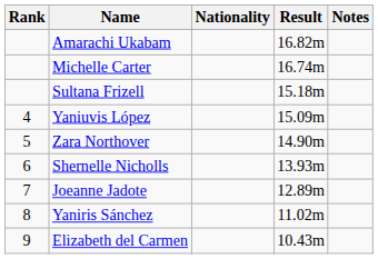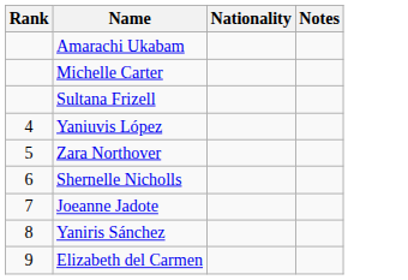 <table class="wikitable sortable" style="text-align:center">
 <tr>
 <th>Rank</th>
 <th>Name</th>
 <th>Nationality</th>
-<th>Result</th>
 <th>Notes</th>
 </tr>
 <tr>
 <td align=center></td>
 <td align=left><a href='#'>Amarachi Ukabam</a></td>
 <td align=left></td>
-<td>16.82m</td>
 <td></td>
 </tr>
 <tr>
 <td align=center></td>
 <td align=left><a href='#'>Michelle Carter</a></td>
 <td align=left></td>
-<td>16.74m</td>
 <td></td>
 </tr>
 <tr>
 <td align=center></td>
 <td align=left><a href='#'>Sultana Frizell</a></td>
 <td align=left></td>
-<td>15.18m</td>
 <td></td>
 </tr>
 <tr>
 <td align=center>4</td>
 <td align=left><a href='#'>Yaniuvis López</a></td>
 <td align=left></td>
-<td>15.09m</td>
 <td></td>
 </tr>
 <tr>
 <td align=center>5</td>
 <td align=left><a href='#'>Zara Northover</a></td>
 <td align=left></td>
-<td>14.90m</td>
 <td></td>
 </tr>
 <tr>
 <td align=center>6</td>
 <td align=left><a href='#'>Shernelle Nicholls</a></td>
 <td align=left></td>
-<td>13.93m</td>
 <td></td>
 </tr>
 <tr>
 <td align=center>7</td>
 <td align=left><a href='#'>Joeanne Jadote</a></td>
 <td align=left></td>
-<td>12.89m</td>
 <td></td>
 </tr>
 <tr>
 <td align=center>8</td>
 <td align=left><a href='#'>Yaniris Sánchez</a></td>
 <td align=left></td>
-<td>11.02m</td>
 <td></td>
 </tr>
 <tr>
 <td align=center>9</td>
 <td align=left><a href='#'>Elizabeth del Carmen</a></td>
 <td align=left></td>
-<td>10.43m</td>
 <td></td>
 </tr>
 </table>
